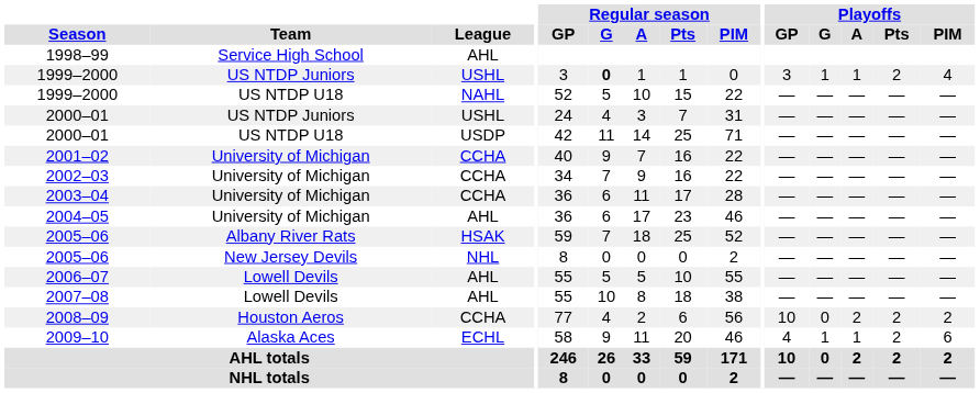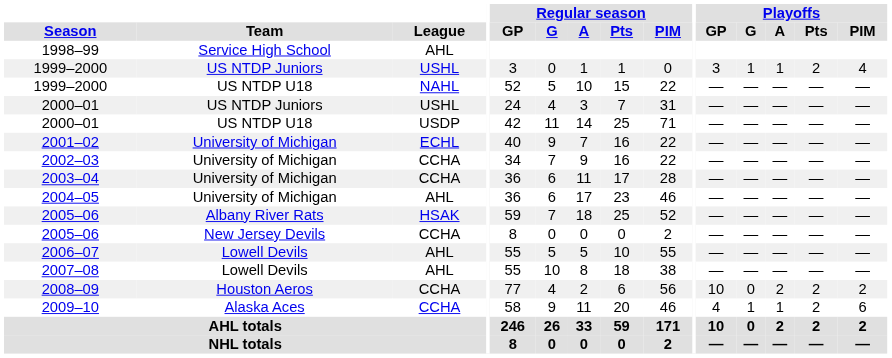 <table border="0" cellpadding="1" cellspacing="0" style="text-align:center; width:60em">
 <tr bgcolor="#e0e0e0">
 <th colspan="3" bgcolor="#ffffff"></th>
 <th rowspan="99" bgcolor="#ffffff"></th>
 <th colspan="5"><a href='#'>Regular season</a></th>
 <th rowspan="99" bgcolor="#ffffff"></th>
 <th colspan="5"><a href='#'>Playoffs</a></th>
 </tr>
 <tr bgcolor="#e0e0e0">
 <th><a href='#'>Season</a></th>
 <th>Team</th>
 <th>League</th>
 <th>GP</th>
 <th><a href='#'>G</a></th>
 <th><a href='#'>A</a></th>
 <th><a href='#'>Pts</a></th>
 <th><a href='#'>PIM</a></th>
 <th>GP</th>
 <th>G</th>
 <th>A</th>
 <th>Pts</th>
 <th>PIM</th>
 </tr>
 <tr>
 <td>1998–99</td>
 <td><a href='#'>Service High School</a></td>
 <td>AHL</td>
 </tr>
 <tr bgcolor="#f0f0f0">
 <td>1999–2000</td>
 <td><a href='#'>US NTDP Juniors</a></td>
 <td><a href='#'>USHL</a></td>
 <td>3</td>
-<td><strong>0</strong></td>
+<td>0</td>
 <td>1</td>
 <td>1</td>
 <td>0</td>
 <td>3</td>
 <td>1</td>
 <td>1</td>
 <td>2</td>
 <td>4</td>
 </tr>
 <tr>
 <td>1999–2000</td>
 <td>US NTDP U18</td>
 <td><a href='#'>NAHL</a></td>
 <td>52</td>
 <td>5</td>
 <td>10</td>
 <td>15</td>
 <td>22</td>
 <td>—</td>
 <td>—</td>
 <td>—</td>
 <td>—</td>
 <td>—</td>
 </tr>
 <tr bgcolor="#f0f0f0">
 <td>2000–01</td>
 <td>US NTDP Juniors</td>
 <td>USHL</td>
 <td>24</td>
 <td>4</td>
 <td>3</td>
 <td>7</td>
 <td>31</td>
 <td>—</td>
 <td>—</td>
 <td>—</td>
 <td>—</td>
 <td>—</td>
 </tr>
 <tr>
 <td>2000–01</td>
 <td>US NTDP U18</td>
 <td>USDP</td>
 <td>42</td>
 <td>11</td>
 <td>14</td>
 <td>25</td>
 <td>71</td>
 <td>—</td>
 <td>—</td>
 <td>—</td>
 <td>—</td>
 <td>—</td>
 </tr>
 <tr bgcolor="#f0f0f0">
 <td><a href='#'>2001–02</a></td>
 <td><a href='#'>University of Michigan</a></td>
-<td><a href='#'>CCHA</a></td>
+<td><a href='#'>ECHL</a></td>
 <td>40</td>
 <td>9</td>
 <td>7</td>
 <td>16</td>
 <td>22</td>
 <td>—</td>
 <td>—</td>
 <td>—</td>
 <td>—</td>
 <td>—</td>
 </tr>
 <tr>
 <td><a href='#'>2002–03</a></td>
 <td>University of Michigan</td>
 <td>CCHA</td>
 <td>34</td>
 <td>7</td>
 <td>9</td>
 <td>16</td>
 <td>22</td>
 <td>—</td>
 <td>—</td>
 <td>—</td>
 <td>—</td>
 <td>—</td>
 </tr>
 <tr bgcolor="#f0f0f0">
 <td><a href='#'>2003–04</a></td>
 <td>University of Michigan</td>
 <td>CCHA</td>
 <td>36</td>
 <td>6</td>
 <td>11</td>
 <td>17</td>
 <td>28</td>
 <td>—</td>
 <td>—</td>
 <td>—</td>
 <td>—</td>
 <td>—</td>
 </tr>
 <tr>
 <td><a href='#'>2004–05</a></td>
 <td>University of Michigan</td>
 <td>AHL</td>
 <td>36</td>
 <td>6</td>
 <td>17</td>
 <td>23</td>
 <td>46</td>
 <td>—</td>
 <td>—</td>
 <td>—</td>
 <td>—</td>
 <td>—</td>
 </tr>
 <tr bgcolor="#f0f0f0">
 <td><a href='#'>2005–06</a></td>
 <td><a href='#'>Albany River Rats</a></td>
 <td><a href='#'>HSAK</a></td>
 <td>59</td>
 <td>7</td>
 <td>18</td>
 <td>25</td>
 <td>52</td>
 <td>—</td>
 <td>—</td>
 <td>—</td>
 <td>—</td>
 <td>—</td>
 </tr>
 <tr>
 <td><a href='#'>2005–06</a></td>
 <td><a href='#'>New Jersey Devils</a></td>
-<td><a href='#'>NHL</a></td>
+<td>CCHA</td>
 <td>8</td>
 <td>0</td>
 <td>0</td>
 <td>0</td>
 <td>2</td>
 <td>—</td>
 <td>—</td>
 <td>—</td>
 <td>—</td>
 <td>—</td>
 </tr>
 <tr bgcolor="#f0f0f0">
 <td><a href='#'>2006–07</a></td>
 <td><a href='#'>Lowell Devils</a></td>
 <td>AHL</td>
 <td>55</td>
 <td>5</td>
 <td>5</td>
 <td>10</td>
 <td>55</td>
 <td>—</td>
 <td>—</td>
 <td>—</td>
 <td>—</td>
 <td>—</td>
 </tr>
 <tr>
 <td><a href='#'>2007–08</a></td>
 <td>Lowell Devils</td>
 <td>AHL</td>
 <td>55</td>
 <td>10</td>
 <td>8</td>
 <td>18</td>
 <td>38</td>
 <td>—</td>
 <td>—</td>
 <td>—</td>
 <td>—</td>
 <td>—</td>
 </tr>
 <tr bgcolor="#f0f0f0">
 <td><a href='#'>2008–09</a></td>
 <td><a href='#'>Houston Aeros</a></td>
 <td>CCHA</td>
 <td>77</td>
 <td>4</td>
 <td>2</td>
 <td>6</td>
 <td>56</td>
 <td>10</td>
 <td>0</td>
 <td>2</td>
 <td>2</td>
 <td>2</td>
 </tr>
 <tr>
 <td><a href='#'>2009–10</a></td>
 <td><a href='#'>Alaska Aces</a></td>
-<td><a href='#'>ECHL</a></td>
+<td><a href='#'>CCHA</a></td>
 <td>58</td>
 <td>9</td>
 <td>11</td>
 <td>20</td>
 <td>46</td>
 <td>4</td>
 <td>1</td>
 <td>1</td>
 <td>2</td>
 <td>6</td>
 </tr>
 <tr bgcolor="#e0e0e0">
 <th colspan="3">AHL totals</th>
 <th>246</th>
 <th>26</th>
 <th>33</th>
 <th>59</th>
 <th>171</th>
 <th>10</th>
 <th>0</th>
 <th>2</th>
 <th>2</th>
 <th>2</th>
 </tr>
 <tr bgcolor="#e0e0e0">
 <th colspan="3">NHL totals</th>
 <th>8</th>
 <th>0</th>
 <th>0</th>
 <th>0</th>
 <th>2</th>
 <th>—</th>
 <th>—</th>
 <th>—</th>
 <th>—</th>
 <th>—</th>
 </tr>
 </table>
